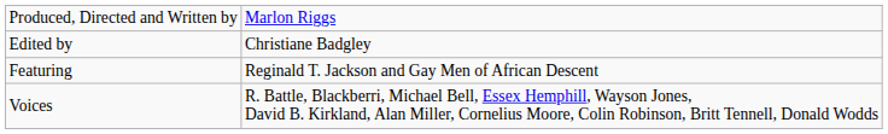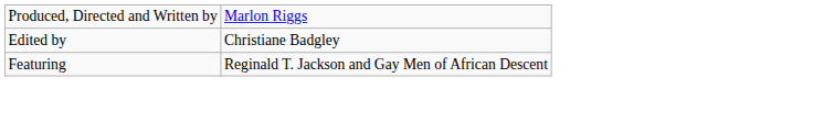 <table class="wikitable">
 <tr>
 <td>Produced, Directed and Written by</td>
 <td><a href='#'>Marlon Riggs</a></td>
 </tr>
 <tr>
 <td>Edited by</td>
 <td>Christiane Badgley</td>
 </tr>
 <tr>
 <td>Featuring</td>
 <td>Reginald T. Jackson and Gay Men of African Descent</td>
 </tr>
-<tr>
-<td>Voices</td>
-<td>R. Battle, Blackberri, Michael Bell, <a href='#'>Essex Hemphill</a>, Wayson Jones,<br>David B. Kirkland, Alan Miller, Cornelius Moore, Colin Robinson, Britt Tennell, Donald Wodds</td>
-</tr>
 </table>
